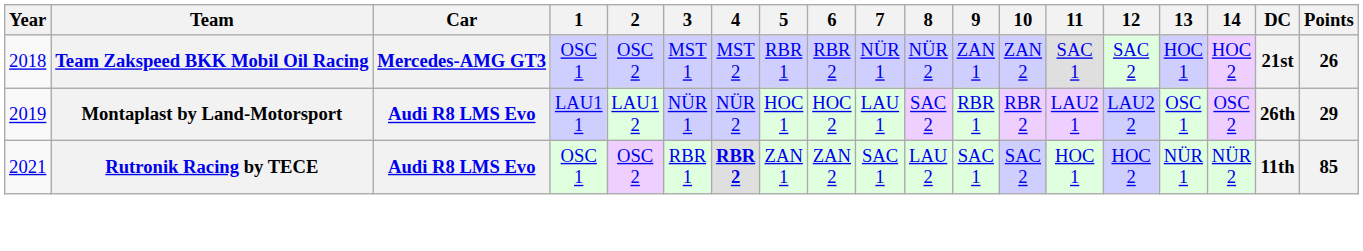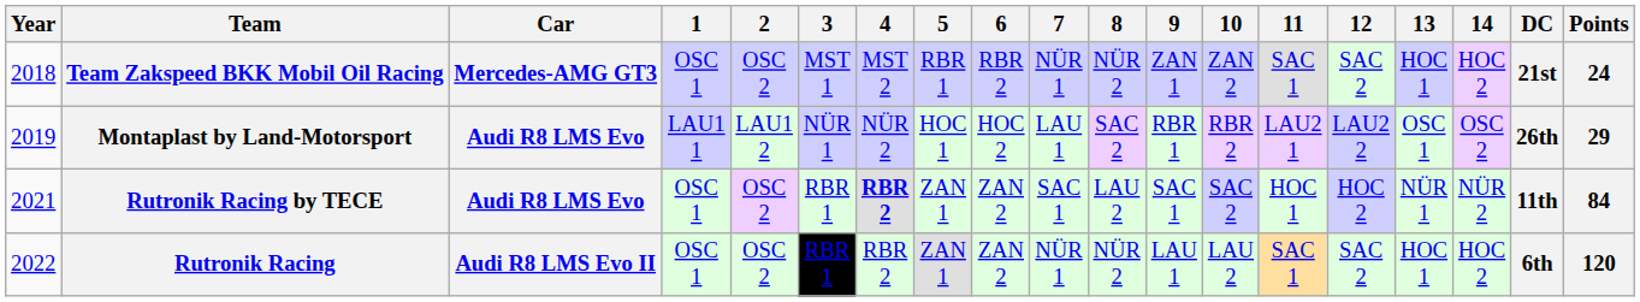 <table class="wikitable" style="text-align:center; font-size:85%">
 <tr>
 <th>Year</th>
 <th>Team</th>
 <th>Car</th>
 <th>1</th>
 <th>2</th>
 <th>3</th>
 <th>4</th>
 <th>5</th>
 <th>6</th>
 <th>7</th>
 <th>8</th>
 <th>9</th>
 <th>10</th>
 <th>11</th>
 <th>12</th>
 <th>13</th>
 <th>14</th>
 <th>DC</th>
 <th>Points</th>
 </tr>
 <tr>
 <td><a href='#'>2018</a></td>
 <th nowrap><a href='#'>Team Zakspeed BKK Mobil Oil Racing</a></th>
 <th nowrap><a href='#'>Mercedes-AMG GT3</a></th>
 <td style="background:#CFCFFF;"><a href='#'>OSC<br>1</a><br></td>
 <td style="background:#CFCFFF;"><a href='#'>OSC<br>2</a><br></td>
 <td style="background:#CFCFFF;"><a href='#'>MST<br>1</a><br></td>
 <td style="background:#CFCFFF;"><a href='#'>MST<br>2</a><br></td>
 <td style="background:#CFCFFF;"><a href='#'>RBR<br>1</a><br></td>
 <td style="background:#CFCFFF;"><a href='#'>RBR<br>2</a><br></td>
 <td style="background:#CFCFFF;"><a href='#'>NÜR<br>1</a><br></td>
 <td style="background:#CFCFFF;"><a href='#'>NÜR<br>2</a><br></td>
 <td style="background:#CFCFFF;"><a href='#'>ZAN<br>1</a><br></td>
 <td style="background:#CFCFFF;"><a href='#'>ZAN<br>2</a><br></td>
 <td style="background:#DFDFDF;"><a href='#'>SAC<br>1</a><br></td>
 <td style="background:#DFFFDF;"><a href='#'>SAC<br>2</a><br></td>
 <td style="background:#CFCFFF;"><a href='#'>HOC<br>1</a><br></td>
 <td style="background:#EFCFFF;"><a href='#'>HOC<br>2</a><br></td>
 <th>21st</th>
-<th>26</th>
+<th>24</th>
 </tr>
 <tr>
 <td><a href='#'>2019</a></td>
 <th nowrap>Montaplast by Land-Motorsport</th>
 <th nowrap><a href='#'>Audi R8 LMS Evo</a></th>
 <td style="background:#CFCFFF;"><a href='#'>LAU1<br>1</a><br></td>
 <td style="background:#DFFFDF;"><a href='#'>LAU1<br>2</a><br></td>
 <td style="background:#CFCFFF;"><a href='#'>NÜR<br>1</a><br></td>
 <td style="background:#CFCFFF;"><a href='#'>NÜR<br>2</a><br></td>
 <td style="background:#DFFFDF;"><a href='#'>HOC<br>1</a><br></td>
 <td style="background:#DFFFDF;"><a href='#'>HOC<br>2</a><br></td>
 <td style="background:#DFFFDF;"><a href='#'>LAU<br>1</a><br></td>
 <td style="background:#EFCFFF;"><a href='#'>SAC<br>2</a><br></td>
 <td style="background:#DFFFDF;"><a href='#'>RBR<br>1</a><br></td>
 <td style="background:#EFCFFF;"><a href='#'>RBR<br>2</a><br></td>
 <td style="background:#EFCFFF;"><a href='#'>LAU2<br>1</a><br></td>
 <td style="background:#CFCFFF;"><a href='#'>LAU2<br>2</a><br></td>
 <td style="background:#DFFFDF;"><a href='#'>OSC<br>1</a><br></td>
 <td style="background:#EFCFFF;"><a href='#'>OSC<br>2</a><br></td>
 <th>26th</th>
 <th>29</th>
 </tr>
 <tr>
 <td><a href='#'>2021</a></td>
 <th nowrap><a href='#'>Rutronik Racing</a> by TECE</th>
 <th nowrap><a href='#'>Audi R8 LMS Evo</a></th>
 <td style="background:#DFFFDF;"><a href='#'>OSC<br>1</a><br></td>
 <td style="background:#EFCFFF;"><a href='#'>OSC<br>2</a><br></td>
 <td style="background:#DFFFDF;"><a href='#'>RBR<br>1</a><br></td>
 <td style="background:#DFDFDF;"><strong><a href='#'>RBR<br>2</a></strong><br></td>
 <td style="background:#DFFFDF;"><a href='#'>ZAN<br>1</a><br></td>
 <td style="background:#DFFFDF;"><a href='#'>ZAN<br>2</a><br></td>
 <td style="background:#DFFFDF;"><a href='#'>SAC<br>1</a><br></td>
 <td style="background:#DFFFDF;"><a href='#'>LAU<br>2</a><br></td>
 <td style="background:#DFFFDF;"><a href='#'>SAC<br>1</a><br></td>
 <td style="background:#CFCFFF;"><a href='#'>SAC<br>2</a><br></td>
 <td style="background:#DFFFDF;"><a href='#'>HOC<br>1</a><br></td>
 <td style="background:#CFCFFF;"><a href='#'>HOC<br>2</a><br></td>
 <td style="background:#DFFFDF;"><a href='#'>NÜR<br>1</a><br></td>
 <td style="background:#DFFFDF;"><a href='#'>NÜR<br>2</a><br></td>
 <th>11th</th>
-<th>85</th>
+<th>84</th>
+</tr>
+<tr>
+<td><a href='#'>2022</a></td>
+<th nowrap><a href='#'>Rutronik Racing</a></th>
+<th nowrap><a href='#'>Audi R8 LMS Evo II</a></th>
+<td style="background:#DFFFDF;"><a href='#'>OSC<br>1</a><br></td>
+<td style="background:#DFFFDF;"><a href='#'>OSC<br>2</a><br></td>
+<td style="background:#000000; color:white;"><a href='#'><span>RBR<br>1</span></a><br></td>
+<td style="background:#DFFFDF;"><a href='#'>RBR<br>2</a><br></td>
+<td style="background:#DFDFDF;"><a href='#'>ZAN<br>1</a><br></td>
+<td style="background:#DFFFDF;"><a href='#'>ZAN<br>2</a><br></td>
+<td style="background:#DFFFDF;"><a href='#'>NÜR<br>1</a><br></td>
+<td style="background:#DFFFDF;"><a href='#'>NÜR<br>2</a><br></td>
+<td style="background:#DFFFDF;"><a href='#'>LAU<br>1</a><br></td>
+<td style="background:#DFFFDF;"><a href='#'>LAU<br>2</a><br></td>
+<td style="background:#FFDF9F;"><a href='#'>SAC<br>1</a><br></td>
+<td style="background:#DFFFDF;"><a href='#'>SAC<br>2</a><br></td>
+<td style="background:#DFFFDF;"><a href='#'>HOC<br>1</a><br></td>
+<td style="background:#DFFFDF;"><a href='#'>HOC<br>2</a><br></td>
+<th>6th</th>
+<th>120</th>
 </tr>
 </table>
